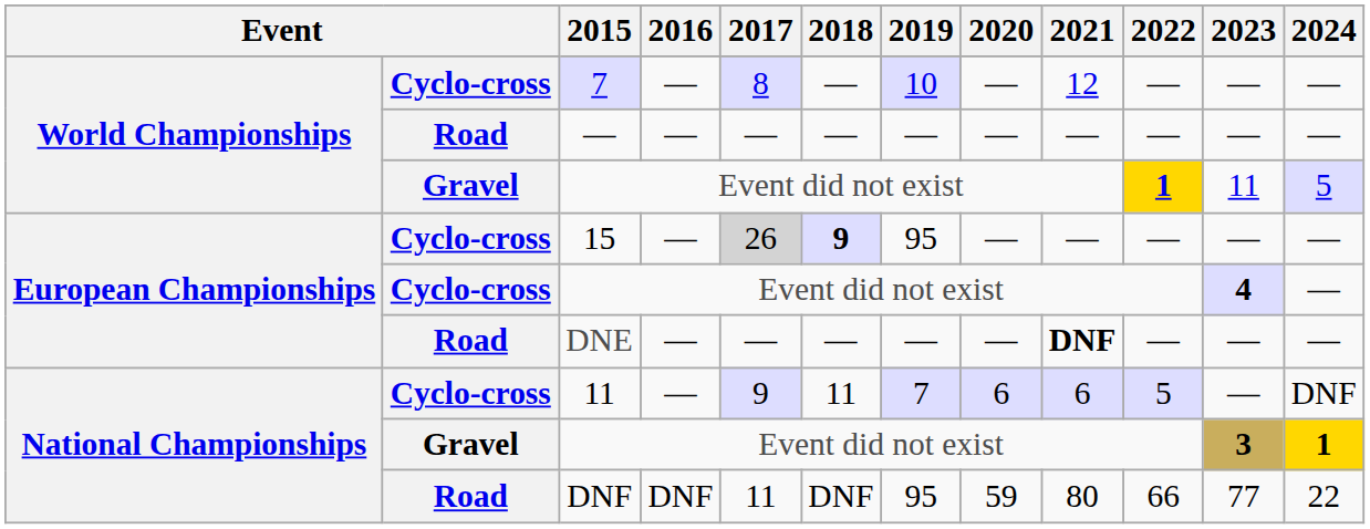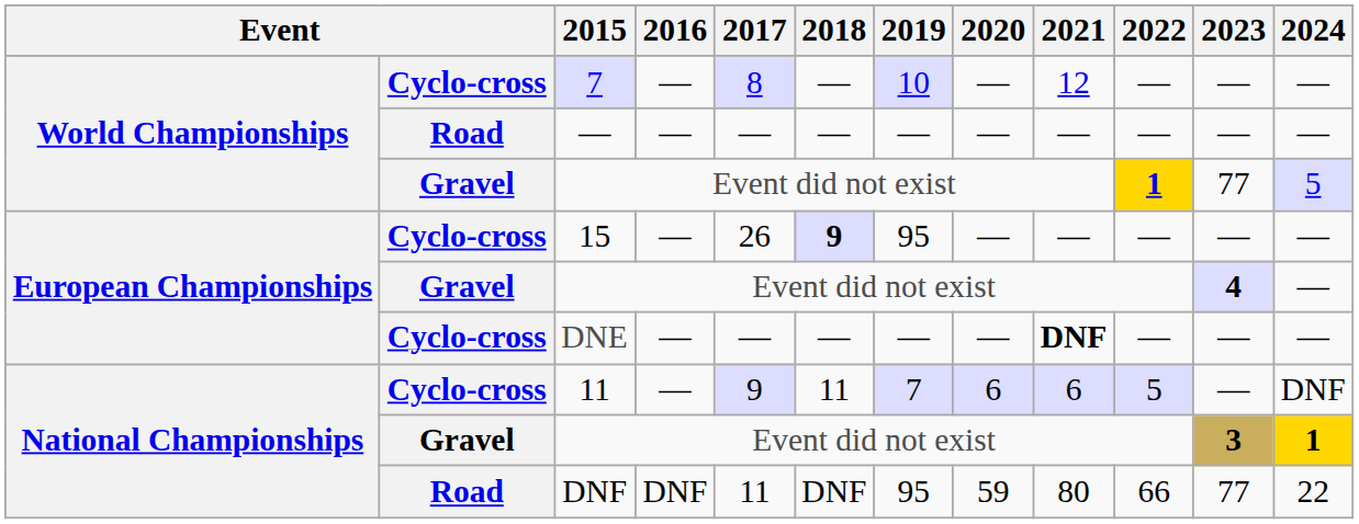 <table class="wikitable plainrowheaders">
 <tr>
 <th colspan="2" scope="col">Event</th>
 <th scope="col">2015</th>
 <th scope="col">2016</th>
 <th scope="col">2017</th>
 <th scope="col">2018</th>
 <th scope="col">2019</th>
 <th scope="col">2020</th>
 <th scope="col">2021</th>
 <th scope="col">2022</th>
 <th scope="col">2023</th>
 <th scope="col">2024</th>
 </tr>
 <tr style="text-align:center;">
 <th rowspan="3" scope="row"> <a href='#'>World Championships</a></th>
 <th scope="row"><a href='#'>Cyclo-cross</a></th>
 <td style="background:#ddf;"><a href='#'>7</a></td>
 <td>—</td>
 <td style="background:#ddf;"><a href='#'>8</a></td>
 <td>—</td>
 <td style="background:#ddf;"><a href='#'>10</a></td>
 <td>—</td>
 <td><a href='#'>12</a></td>
 <td>—</td>
 <td>—</td>
 <td>—</td>
 </tr>
 <tr style="text-align:center;">
 <th scope="row"><a href='#'>Road</a></th>
 <td>—</td>
 <td>—</td>
 <td>—</td>
 <td>—</td>
 <td>—</td>
 <td>—</td>
 <td>—</td>
 <td>—</td>
 <td>—</td>
 <td>—</td>
 </tr>
 <tr style="text-align:center;">
 <th scope="row"><a href='#'>Gravel</a></th>
 <td style="color:#4d4d4d;" colspan=7>Event did not exist</td>
 <td style="background:gold;"><a href='#'><strong>1</strong></a></td>
-<td><a href='#'>11</a></td>
+<td>77</td>
 <td style="background:#ddf;"><a href='#'>5</a></td>
 </tr>
 <tr style="text-align:center;">
 <th rowspan="3" scope="row"> <a href='#'>European Championships</a></th>
 <th scope="row"><a href='#'>Cyclo-cross</a></th>
 <td>15</td>
 <td>—</td>
-<td style="background: lightgrey;">26</td>
+<td>26</td>
 <td style="background:#ddf;"><strong>9</strong></td>
 <td>95</td>
 <td>—</td>
 <td>—</td>
 <td>—</td>
 <td>—</td>
 <td>—</td>
 </tr>
 <tr style="text-align:center;">
-<th scope="row"><a href='#'>Cyclo-cross</a></th>
+<th scope="row"><a href='#'>Gravel</a></th>
 <td style="color:#4d4d4d;" colspan=8>Event did not exist</td>
 <td style="background:#ddf;"><strong>4</strong></td>
 <td>—</td>
 </tr>
 <tr style="text-align:center;">
-<th scope="row"><a href='#'>Road</a></th>
+<th scope="row"><a href='#'>Cyclo-cross</a></th>
 <td style="color:#4d4d4d;">DNE</td>
 <td>—</td>
 <td>—</td>
 <td>—</td>
 <td>—</td>
 <td>—</td>
 <td><strong>DNF</strong></td>
 <td>—</td>
 <td>—</td>
 <td>—</td>
 </tr>
 <tr style="text-align:center;">
 <th rowspan="3" scope="row"> <a href='#'>National Championships</a></th>
 <th scope="row"><a href='#'>Cyclo-cross</a></th>
 <td>11</td>
 <td>—</td>
 <td style="background:#ddf;">9</td>
 <td>11</td>
 <td style="background:#ddf;">7</td>
 <td style="background:#ddf;">6</td>
 <td style="background:#ddf;">6</td>
 <td style="background:#ddf;">5</td>
 <td>—</td>
 <td>DNF</td>
 </tr>
 <tr style="text-align:center;">
 <th scope="row">Gravel</th>
 <td style="color:#4d4d4d;" colspan=8>Event did not exist</td>
 <td style="background:#C9AE5D;"><strong>3</strong></td>
 <td style="background:gold;"><strong>1</strong></td>
 </tr>
 <tr style="text-align:center;">
 <th scope="row"><a href='#'>Road</a></th>
 <td>DNF</td>
 <td>DNF</td>
 <td>11</td>
 <td>DNF</td>
 <td>95</td>
 <td>59</td>
 <td>80</td>
 <td>66</td>
 <td>77</td>
 <td>22</td>
 </tr>
 </table>
